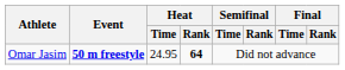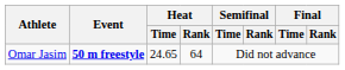 <table class=wikitable style="font-size:90%">
 <tr>
 <th rowspan="2">Athlete</th>
 <th rowspan="2">Event</th>
 <th colspan="2">Heat</th>
 <th colspan="2">Semifinal</th>
 <th colspan="2">Final</th>
 </tr>
 <tr style="font-size:95%">
 <th>Time</th>
 <th>Rank</th>
 <th>Time</th>
 <th>Rank</th>
 <th>Time</th>
 <th>Rank</th>
 </tr>
 <tr align=center>
 <td align=left><a href='#'>Omar Jasim</a></td>
 <td align=left><strong><a href='#'>50 m freestyle</a></strong></td>
-<td>24.95</td>
-<td><strong>64</strong></td>
+<td>24.65</td>
+<td>64</td>
 <td colspan=4>Did not advance</td>
 </tr>
 </table>
